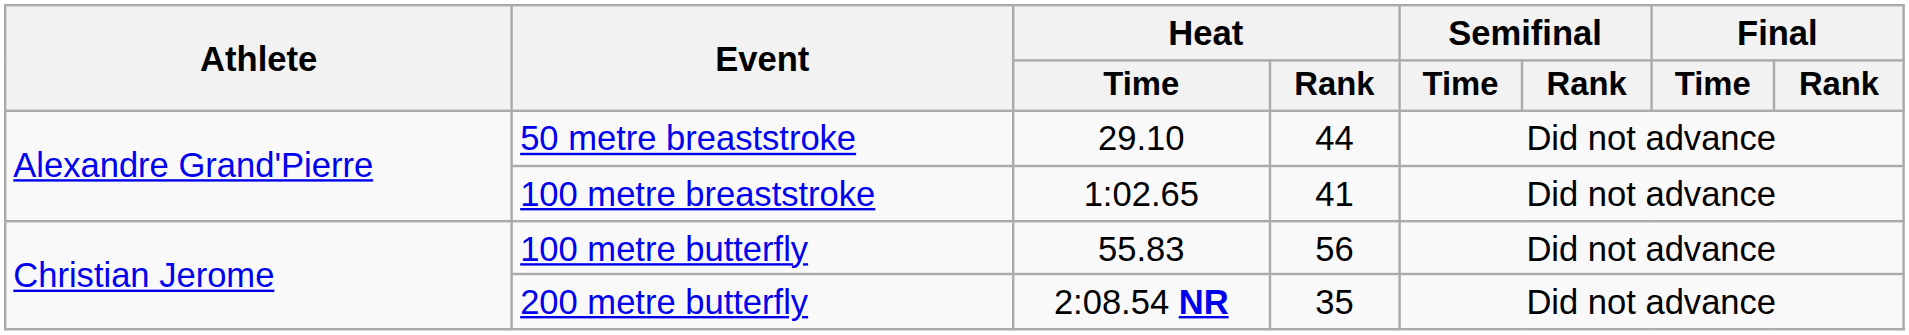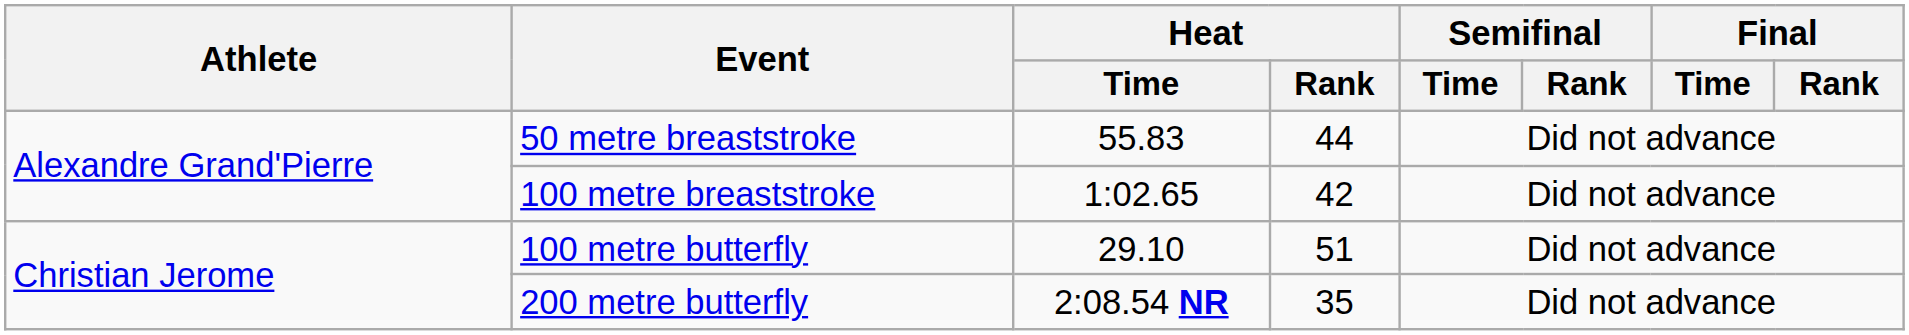 <table class="wikitable" style="text-align:center; font-size:90%; width:50%;">
 <tr>
 <th rowspan="2">Athlete</th>
 <th rowspan="2">Event</th>
 <th colspan="2">Heat</th>
 <th colspan="2">Semifinal</th>
 <th colspan="2">Final</th>
 </tr>
 <tr style="font-size:95%">
 <th>Time</th>
 <th>Rank</th>
 <th>Time</th>
 <th>Rank</th>
 <th>Time</th>
 <th>Rank</th>
 </tr>
 <tr>
 <td align=left rowspan=2><a href='#'>Alexandre Grand'Pierre</a></td>
 <td align=left><a href='#'>50 metre breaststroke</a></td>
-<td>29.10</td>
+<td>55.83</td>
 <td>44</td>
 <td colspan=4>Did not advance</td>
 </tr>
 <tr>
 <td align=left><a href='#'>100 metre breaststroke</a></td>
 <td>1:02.65</td>
-<td>41</td>
+<td>42</td>
 <td colspan=4>Did not advance</td>
 </tr>
 <tr>
 <td align=left rowspan=2><a href='#'>Christian Jerome</a></td>
 <td align=left><a href='#'>100 metre butterfly</a></td>
-<td>55.83</td>
-<td>56</td>
+<td>29.10</td>
+<td>51</td>
 <td colspan=4>Did not advance</td>
 </tr>
 <tr>
 <td align=left><a href='#'>200 metre butterfly</a></td>
 <td>2:08.54 <strong><a href='#'>NR</a></strong></td>
 <td>35</td>
 <td colspan=4>Did not advance</td>
 </tr>
 </table>
